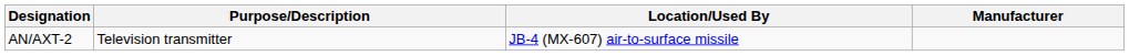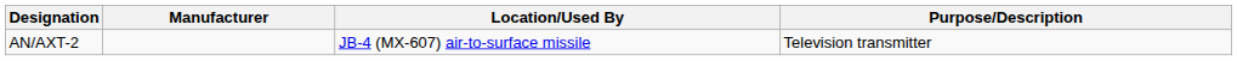 <table class="wikitable sortable">
 <tr>
 <th scope="col">Designation</th>
+<th scope="col" style="width: 250px;">Manufacturer</th>
+<th scope="col" style="width: 500px;">Location/Used By</th>
 <th scope="col" style="width: 500px;">Purpose/Description</th>
-<th scope="col" style="width: 500px;">Location/Used By</th>
-<th scope="col" style="width: 250px;">Manufacturer</th>
 </tr>
 <tr>
 <td>AN/AXT-2</td>
+<td></td>
+<td><a href='#'>JB-4</a> (MX-607) <a href='#'>air-to-surface missile</a></td>
 <td>Television transmitter</td>
-<td><a href='#'>JB-4</a> (MX-607) <a href='#'>air-to-surface missile</a></td>
-<td></td>
 </tr>
 </table>
